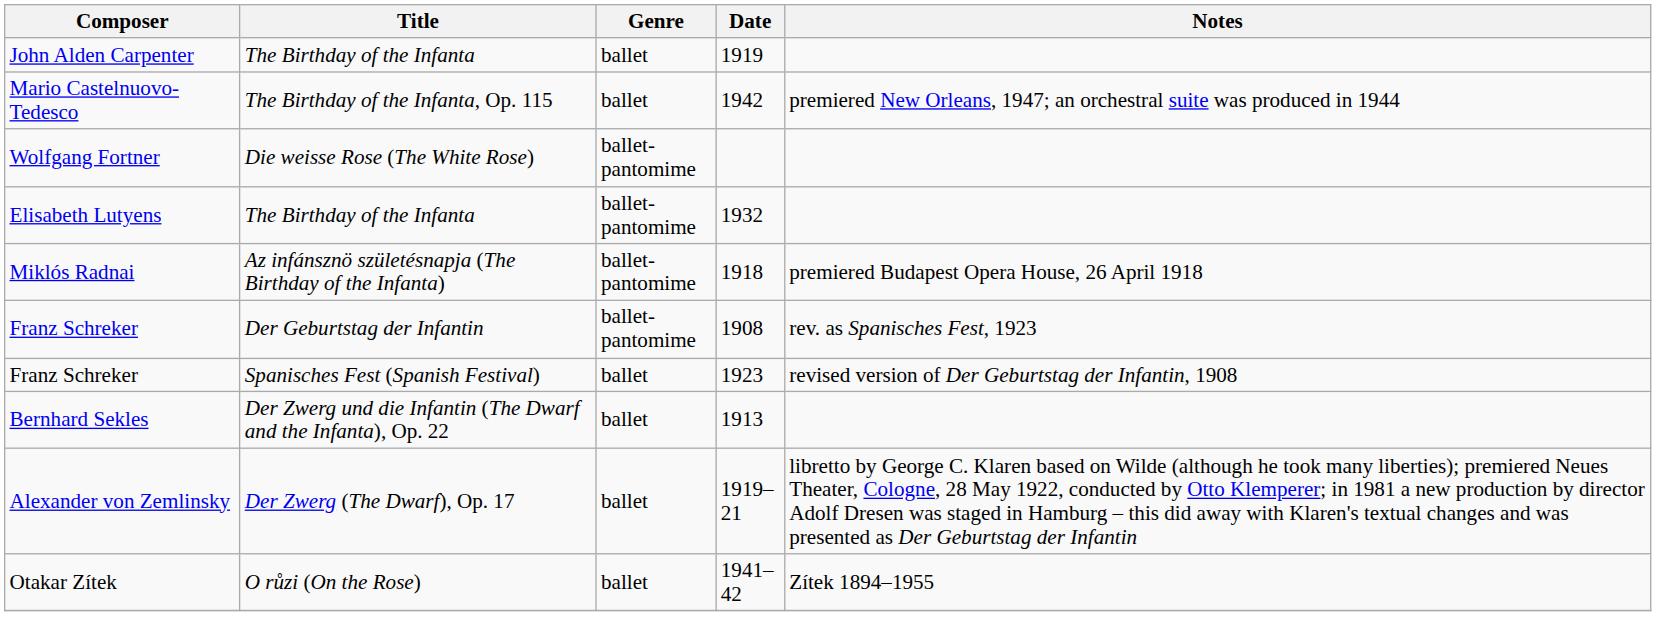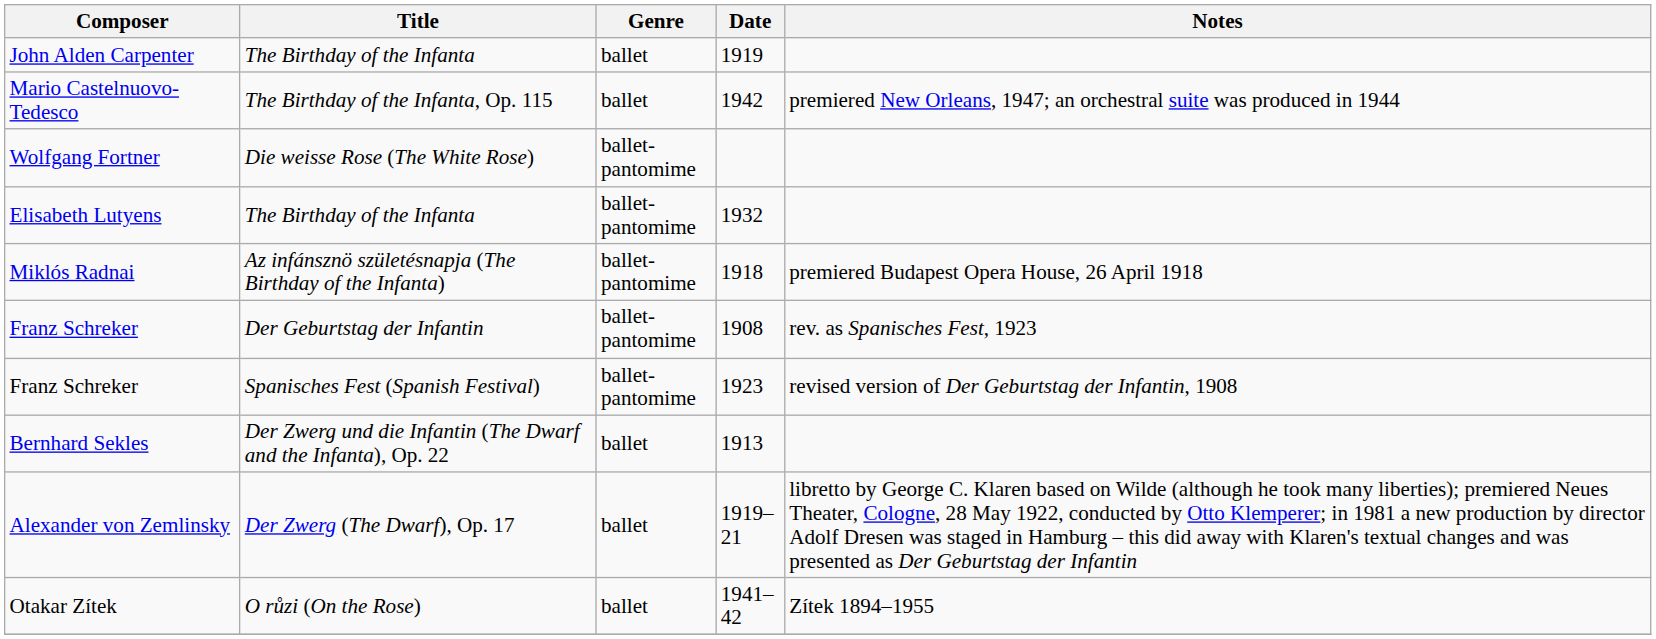 <table class="wikitable sortable" style="text-align: left">
 <tr>
 <th>Composer</th>
 <th>Title</th>
 <th>Genre</th>
 <th>Date</th>
 <th>Notes</th>
 </tr>
 <tr>
 <td><a href='#'>John Alden Carpenter</a></td>
 <td><em>The Birthday of the Infanta</em></td>
 <td>ballet</td>
 <td>1919</td>
 <td></td>
 </tr>
 <tr>
 <td><a href='#'>Mario Castelnuovo-Tedesco</a></td>
 <td><em>The Birthday of the Infanta</em>, Op. 115</td>
 <td>ballet</td>
 <td>1942</td>
 <td>premiered <a href='#'>New Orleans</a>, 1947; an orchestral <a href='#'>suite</a> was produced in 1944</td>
 </tr>
 <tr>
 <td><a href='#'>Wolfgang Fortner</a></td>
 <td><em>Die weisse Rose</em> (<em>The White Rose</em>)</td>
 <td>ballet-pantomime</td>
 <td></td>
 <td></td>
 </tr>
 <tr>
 <td><a href='#'>Elisabeth Lutyens</a></td>
 <td><em>The Birthday of the Infanta</em></td>
 <td>ballet-pantomime</td>
 <td>1932</td>
 <td></td>
 </tr>
 <tr>
 <td><a href='#'>Miklós Radnai</a></td>
 <td><em>Az infánsznö születésnapja</em> (<em>The Birthday of the Infanta</em>)</td>
 <td>ballet-pantomime</td>
 <td>1918</td>
 <td>premiered Budapest Opera House, 26 April 1918</td>
 </tr>
 <tr>
 <td><a href='#'>Franz Schreker</a></td>
 <td><em>Der Geburtstag der Infantin</em></td>
 <td>ballet-pantomime</td>
 <td>1908</td>
 <td>rev. as <em>Spanisches Fest</em>, 1923</td>
 </tr>
 <tr>
 <td>Franz Schreker</td>
 <td><em>Spanisches Fest</em> (<em>Spanish Festival</em>)</td>
-<td>ballet</td>
+<td>ballet-pantomime</td>
 <td>1923</td>
 <td>revised version of <em>Der Geburtstag der Infantin</em>, 1908</td>
 </tr>
 <tr>
 <td><a href='#'>Bernhard Sekles</a></td>
 <td><em>Der Zwerg und die Infantin</em> (<em>The Dwarf and the Infanta</em>), Op. 22</td>
 <td>ballet</td>
 <td>1913</td>
 <td></td>
 </tr>
 <tr>
 <td><a href='#'>Alexander von Zemlinsky</a></td>
 <td><em><a href='#'>Der Zwerg</a></em> (<em>The Dwarf</em>), Op. 17</td>
 <td>ballet</td>
 <td>1919–21</td>
 <td>libretto by George C. Klaren based on Wilde (although he took many liberties); premiered Neues Theater, <a href='#'>Cologne</a>, 28 May 1922, conducted by <a href='#'>Otto Klemperer</a>; in 1981 a new production by director Adolf Dresen was staged in Hamburg – this did away with Klaren's textual changes and was presented as <em>Der Geburtstag der Infantin</em></td>
 </tr>
 <tr>
 <td>Otakar Zítek</td>
 <td><em>O růzi</em> (<em>On the Rose</em>)</td>
 <td>ballet</td>
 <td>1941–42</td>
 <td>Zítek 1894–1955</td>
 </tr>
 <tr>
 </tr>
 </table>
